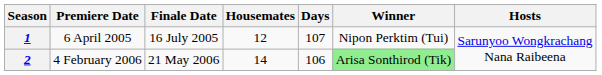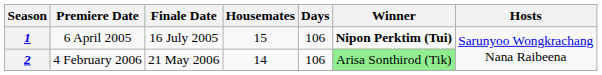 <table class="wikitable" style="text-align:center; font-size:90%">
 <tr>
 <th>Season</th>
 <th>Premiere Date</th>
 <th>Finale Date</th>
 <th>Housemates</th>
 <th>Days</th>
 <th>Winner</th>
 <th>Hosts</th>
 </tr>
 <tr>
 <th align="left"><em><a href='#'>1</a></em></th>
 <td>6 April 2005</td>
 <td>16 July 2005</td>
-<td>12</td>
-<td>107</td>
-<td>Nipon Perktim (Tui)</td>
+<td>15</td>
+<td>106</td>
+<td><strong>Nipon Perktim (Tui)</strong></td>
 <td rowspan="2"><a href='#'>Sarunyoo Wongkrachang</a><br>Nana Raibeena</td>
 </tr>
 <tr>
 <th align="left"><em><a href='#'>2</a></em></th>
 <td>4 February 2006</td>
 <td>21 May 2006</td>
 <td>14</td>
 <td>106</td>
 <td style="background: lightgreen;">Arisa Sonthirod (Tik)</td>
 </tr>
 </table>
